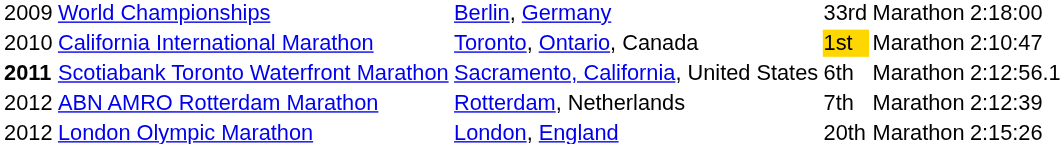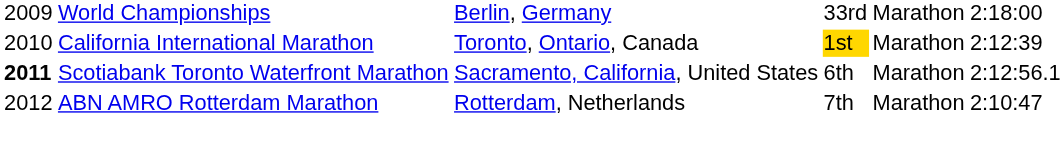 <table>
 <tr>
 <td>2009</td>
 <td><a href='#'>World Championships</a></td>
 <td><a href='#'>Berlin</a>, <a href='#'>Germany</a></td>
 <td>33rd</td>
 <td>Marathon</td>
 <td>2:18:00</td>
 </tr>
 <tr>
 <td>2010</td>
 <td><a href='#'>California International Marathon</a></td>
 <td><a href='#'>Toronto</a>, <a href='#'>Ontario</a>, Canada</td>
 <td bgcolor=gold>1st</td>
 <td>Marathon</td>
-<td>2:10:47</td>
+<td>2:12:39</td>
 </tr>
 <tr>
 <td><strong>2011</strong></td>
 <td><a href='#'>Scotiabank Toronto Waterfront Marathon</a></td>
 <td><a href='#'>Sacramento, California</a>, United States</td>
 <td>6th</td>
 <td>Marathon</td>
 <td>2:12:56.1</td>
 </tr>
 <tr>
 <td>2012</td>
 <td><a href='#'>ABN AMRO Rotterdam Marathon</a></td>
 <td><a href='#'>Rotterdam</a>, Netherlands</td>
 <td>7th</td>
 <td>Marathon</td>
-<td>2:12:39</td>
-</tr>
-<tr>
-<td>2012</td>
-<td><a href='#'>London Olympic Marathon</a></td>
-<td><a href='#'>London</a>, <a href='#'>England</a></td>
-<td>20th</td>
-<td>Marathon</td>
-<td>2:15:26</td>
+<td>2:10:47</td>
 </tr>
 </table>
